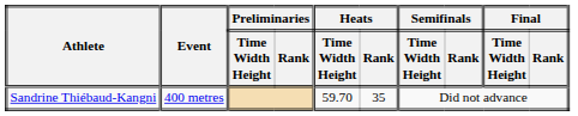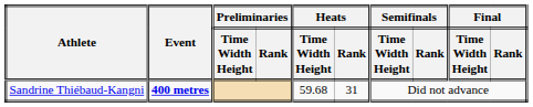 <table class=wikitable style="font-size:90%; border: double;">
 <tr>
 <th rowspan="2" style="border-right:double">Athlete</th>
 <th rowspan="2" style="border-right:double">Event</th>
 <th colspan="2" style="border-right:double; border-bottom:double;">Preliminaries</th>
 <th colspan="2" style="border-right:double; border-bottom:double;">Heats</th>
 <th colspan="2" style="border-right:double; border-bottom:double;">Semifinals</th>
 <th colspan="2" style="border-right:double; border-bottom:double;">Final</th>
 </tr>
 <tr>
 <th>Time<br>Width<br>Height</th>
 <th style="border-right:double">Rank</th>
 <th>Time<br>Width<br>Height</th>
 <th style="border-right:double">Rank</th>
 <th>Time<br>Width<br>Height</th>
 <th style="border-right:double">Rank</th>
 <th>Time<br>Width<br>Height</th>
 <th style="border-right:double">Rank</th>
 </tr>
 <tr style="border-top: double;">
 <td style="border-right:double"><a href='#'>Sandrine Thiébaud-Kangni</a></td>
-<td style="border-right:double"><a href='#'>400 metres</a></td>
+<td style="border-right:double"><strong><a href='#'>400 metres</a></strong></td>
 <td style="border-right:double" colspan= 2 bgcolor="wheat"></td>
-<td align=center>59.70</td>
-<td align=center style="border-right:double">35</td>
+<td align=center>59.68</td>
+<td align=center style="border-right:double">31</td>
 <td colspan="4" align=center>Did not advance</td>
 </tr>
 </table>
